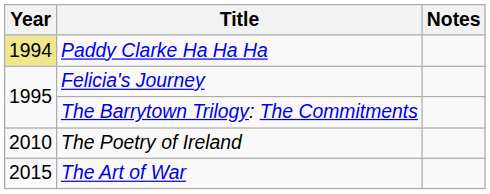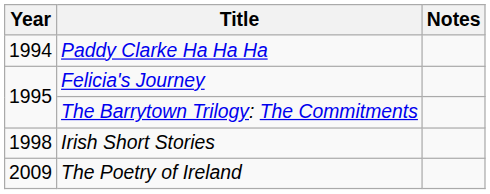 <table class="wikitable sortable">
 <tr>
 <th>Year</th>
 <th>Title</th>
 <th class="unsortable">Notes</th>
 </tr>
 <tr>
-<td style="background: khaki;">1994</td>
+<td>1994</td>
 <td><em><a href='#'>Paddy Clarke Ha Ha Ha</a></em></td>
 <td></td>
 </tr>
 <tr>
 <td rowspan="2">1995</td>
 <td><em><a href='#'>Felicia's Journey</a></em></td>
 <td></td>
 </tr>
 <tr>
 <td><em><a href='#'>The Barrytown Trilogy</a>: <a href='#'>The Commitments</a></em></td>
 <td></td>
 </tr>
 <tr>
-<td>2010</td>
+<td>1998</td>
+<td><em>Irish Short Stories</em></td>
+<td></td>
+</tr>
+<tr>
+<td>2009</td>
 <td><em>The Poetry of Ireland</em></td>
 <td></td>
 </tr>
-<tr>
-<td>2015</td>
-<td><em><a href='#'>The Art of War</a></em></td>
-<td></td>
-</tr>
 </table>
